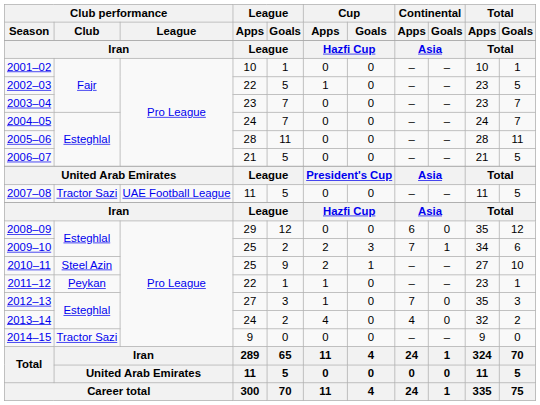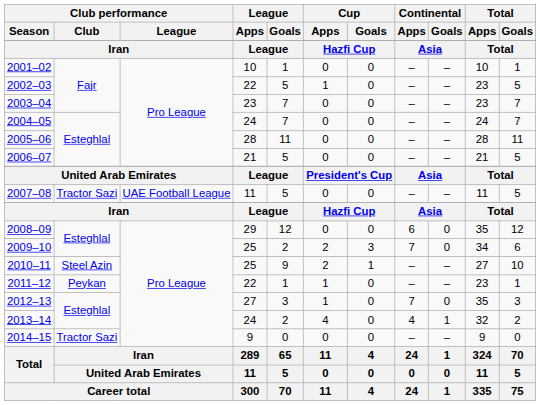 <table class="wikitable" style="text-align:center">
 <tr>
 <th colspan=3>Club performance</th>
 <th colspan=2>League</th>
 <th colspan=2>Cup</th>
 <th colspan=2>Continental</th>
 <th colspan=2>Total</th>
 </tr>
 <tr>
 <th>Season</th>
 <th>Club</th>
 <th>League</th>
 <th>Apps</th>
 <th>Goals</th>
 <th>Apps</th>
 <th>Goals</th>
 <th>Apps</th>
 <th>Goals</th>
 <th>Apps</th>
 <th>Goals</th>
 </tr>
 <tr>
 </tr>
 <tr>
 <th colspan=3>Iran</th>
 <th colspan=2>League</th>
 <th colspan=2><a href='#'>Hazfi Cup</a></th>
 <th colspan=2><a href='#'>Asia</a></th>
 <th colspan=2>Total</th>
 </tr>
 <tr>
 <td><a href='#'>2001–02</a></td>
 <td rowspan="3"><a href='#'>Fajr</a></td>
 <td rowspan="6"><a href='#'>Pro League</a></td>
 <td>10</td>
 <td>1</td>
 <td>0</td>
 <td>0</td>
 <td>–</td>
 <td>–</td>
 <td>10</td>
 <td>1</td>
 </tr>
 <tr>
 <td><a href='#'>2002–03</a></td>
 <td>22</td>
 <td>5</td>
 <td>1</td>
 <td>0</td>
 <td>–</td>
 <td>–</td>
 <td>23</td>
 <td>5</td>
 </tr>
 <tr>
 <td><a href='#'>2003–04</a></td>
 <td>23</td>
 <td>7</td>
 <td>0</td>
 <td>0</td>
 <td>–</td>
 <td>–</td>
 <td>23</td>
 <td>7</td>
 </tr>
 <tr>
 <td><a href='#'>2004–05</a></td>
 <td rowspan="3"><a href='#'>Esteghlal</a></td>
 <td>24</td>
 <td>7</td>
 <td>0</td>
 <td>0</td>
 <td>–</td>
 <td>–</td>
 <td>24</td>
 <td>7</td>
 </tr>
 <tr>
 <td><a href='#'>2005–06</a></td>
 <td>28</td>
 <td>11</td>
 <td>0</td>
 <td>0</td>
 <td>–</td>
 <td>–</td>
 <td>28</td>
 <td>11</td>
 </tr>
 <tr>
 <td><a href='#'>2006–07</a></td>
 <td>21</td>
 <td>5</td>
 <td>0</td>
 <td>0</td>
 <td>–</td>
 <td>–</td>
 <td>21</td>
 <td>5</td>
 </tr>
 <tr>
 </tr>
 <tr>
 <th colspan=3>United Arab Emirates</th>
 <th colspan=2>League</th>
 <th colspan=2><a href='#'>President's Cup</a></th>
 <th colspan=2><a href='#'>Asia</a></th>
 <th colspan=2>Total</th>
 </tr>
 <tr>
 <td><a href='#'>2007–08</a></td>
 <td rowspan="1"><a href='#'>Tractor Sazi</a></td>
 <td rowspan="1"><a href='#'>UAE Football League</a></td>
 <td>11</td>
 <td>5</td>
 <td>0</td>
 <td>0</td>
 <td>–</td>
 <td>–</td>
 <td>11</td>
 <td>5</td>
 </tr>
 <tr>
 </tr>
 <tr>
 <th colspan=3>Iran</th>
 <th colspan=2>League</th>
 <th colspan=2><a href='#'>Hazfi Cup</a></th>
 <th colspan=2><a href='#'>Asia</a></th>
 <th colspan=2>Total</th>
 </tr>
 <tr>
 <td><a href='#'>2008–09</a></td>
 <td rowspan="2"><a href='#'>Esteghlal</a></td>
 <td rowspan="7"><a href='#'>Pro League</a></td>
 <td>29</td>
 <td>12</td>
 <td>0</td>
 <td>0</td>
 <td>6</td>
 <td>0</td>
 <td>35</td>
 <td>12</td>
 </tr>
 <tr>
 <td><a href='#'>2009–10</a></td>
 <td>25</td>
 <td>2</td>
 <td>2</td>
 <td>3</td>
 <td>7</td>
-<td>1</td>
+<td>0</td>
 <td>34</td>
 <td>6</td>
 </tr>
 <tr>
 <td><a href='#'>2010–11</a></td>
 <td rowspan="1"><a href='#'>Steel Azin</a></td>
 <td>25</td>
 <td>9</td>
 <td>2</td>
 <td>1</td>
 <td>–</td>
 <td>–</td>
 <td>27</td>
 <td>10</td>
 </tr>
 <tr>
 <td><a href='#'>2011–12</a></td>
 <td><a href='#'>Peykan</a></td>
 <td>22</td>
 <td>1</td>
 <td>1</td>
 <td>0</td>
 <td>–</td>
 <td>–</td>
 <td>23</td>
 <td>1</td>
 </tr>
 <tr>
 <td><a href='#'>2012–13</a></td>
 <td rowspan="2"><a href='#'>Esteghlal</a></td>
 <td>27</td>
 <td>3</td>
 <td>1</td>
 <td>0</td>
 <td>7</td>
 <td>0</td>
 <td>35</td>
 <td>3</td>
 </tr>
 <tr>
 <td><a href='#'>2013–14</a></td>
 <td>24</td>
 <td>2</td>
 <td>4</td>
 <td>0</td>
 <td>4</td>
-<td>0</td>
+<td>1</td>
 <td>32</td>
 <td>2</td>
 </tr>
 <tr>
 <td><a href='#'>2014–15</a></td>
 <td rowspan="1"><a href='#'>Tractor Sazi</a></td>
 <td>9</td>
 <td>0</td>
 <td>0</td>
 <td>0</td>
 <td>–</td>
 <td>–</td>
 <td>9</td>
 <td>0</td>
 </tr>
 <tr>
 <th rowspan=2>Total</th>
 <th colspan=2>Iran</th>
 <th>289</th>
 <th>65</th>
 <th>11</th>
 <th>4</th>
 <th>24</th>
 <th>1</th>
 <th>324</th>
 <th>70</th>
 </tr>
 <tr>
 <th colspan=2>United Arab Emirates</th>
 <th>11</th>
 <th>5</th>
 <th>0</th>
 <th>0</th>
 <th>0</th>
 <th>0</th>
 <th>11</th>
 <th>5</th>
 </tr>
 <tr>
 <th colspan=3>Career total</th>
 <th>300</th>
 <th>70</th>
 <th>11</th>
 <th>4</th>
 <th>24</th>
 <th>1</th>
 <th>335</th>
 <th>75</th>
 </tr>
 </table>
